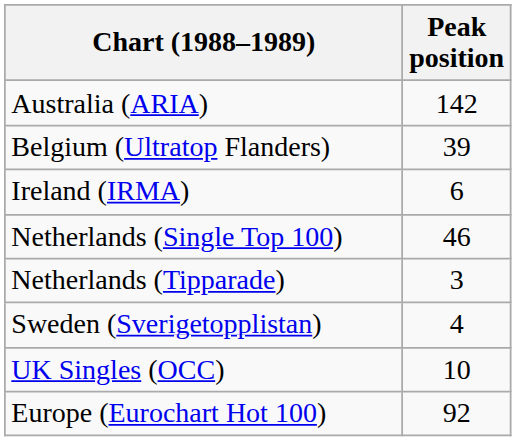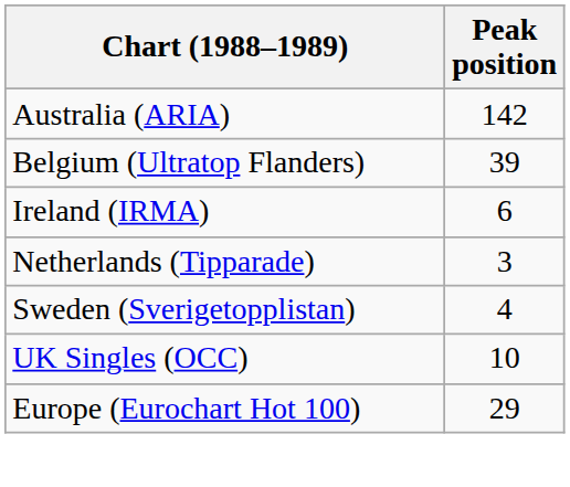 <table class="wikitable sortable" style="text-align:center;">
 <tr>
 <th align="left" width="220">Chart (1988–1989)</th>
 <th align="center">Peak<br>position</th>
 </tr>
 <tr>
 <td align="left">Australia (<a href='#'>ARIA</a>)</td>
 <td align="center">142</td>
 </tr>
 <tr>
 <td align="left">Belgium (<a href='#'>Ultratop</a> Flanders)</td>
 <td align="center">39</td>
 </tr>
 <tr>
 <td align="left">Ireland (<a href='#'>IRMA</a>)</td>
 <td align="center">6</td>
 </tr>
 <tr>
-<td align="left">Netherlands (<a href='#'>Single Top 100</a>)</td>
-<td align="center">46</td>
-</tr>
-<tr>
 <td align="left">Netherlands (<a href='#'>Tipparade</a>)</td>
 <td align="center">3</td>
 </tr>
 <tr>
 <td align="left">Sweden (<a href='#'>Sverigetopplistan</a>)</td>
 <td align="center">4</td>
 </tr>
 <tr>
 <td align="left"><a href='#'>UK Singles</a> (<a href='#'>OCC</a>)</td>
 <td align="center">10</td>
 </tr>
 <tr>
 <td align="left">Europe (<a href='#'>Eurochart Hot 100</a>)</td>
-<td align="center">92</td>
+<td align="center">29</td>
 </tr>
 </table>
